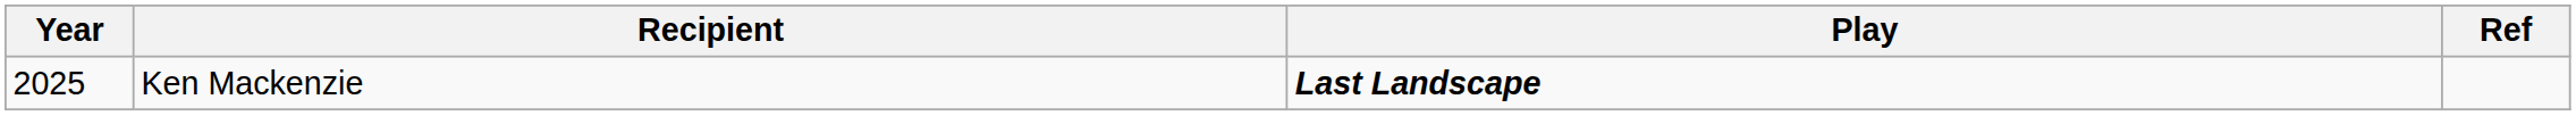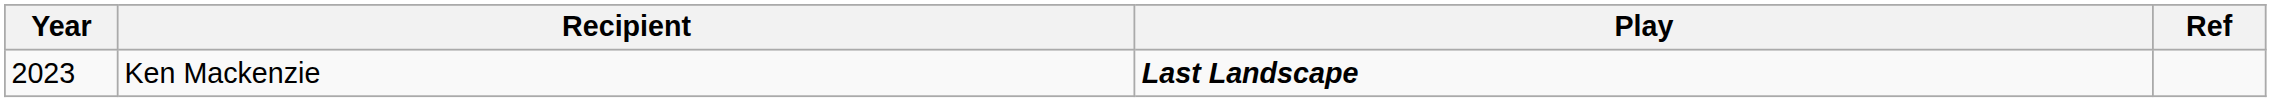 <table class = "wikitable sortable" width=100%>
 <tr>
 <th width=5%>Year</th>
 <th width=45%>Recipient</th>
 <th width=45%>Play</th>
 <th width=5%>Ref</th>
 </tr>
 <tr>
-<td>2025</td>
+<td>2023</td>
 <td>Ken Mackenzie</td>
 <td><strong><em>Last Landscape</em></strong></td>
 <td></td>
 </tr>
 </table>
